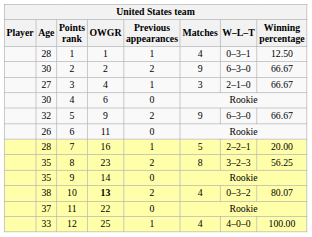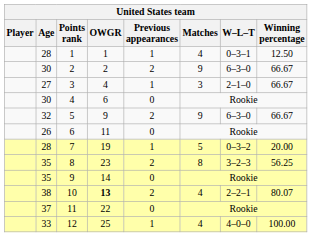 <table class="wikitable sortable" style="text-align:center">
 <tr>
 <th colspan=8>United States team</th>
 </tr>
 <tr>
 <th>Player</th>
 <th>Age</th>
 <th data-sort-type="number">Points<br>rank</th>
 <th data-sort-type="number">OWGR</th>
 <th data-sort-type="number">Previous<br>appearances</th>
 <th data-sort-type="number">Matches</th>
 <th data-sort-type="number">W–L–T</th>
 <th data-sort-type="number">Winning<br>percentage</th>
 </tr>
 <tr>
 <td align=left></td>
 <td>28</td>
 <td>1</td>
 <td>1</td>
 <td>1</td>
 <td>4</td>
 <td>0–3–1</td>
 <td>12.50</td>
 </tr>
 <tr>
 <td align=left></td>
 <td>30</td>
 <td>2</td>
 <td>2</td>
 <td>2</td>
 <td>9</td>
 <td>6–3–0</td>
 <td>66.67</td>
 </tr>
 <tr>
 <td align=left></td>
 <td>27</td>
 <td>3</td>
 <td>4</td>
 <td>1</td>
 <td>3</td>
 <td>2–1–0</td>
 <td>66.67</td>
 </tr>
 <tr>
 <td align=left></td>
 <td>30</td>
 <td>4</td>
 <td>6</td>
 <td>0</td>
 <td colspan=3>Rookie</td>
 </tr>
 <tr>
 <td align=left></td>
 <td>32</td>
 <td>5</td>
 <td>9</td>
 <td>2</td>
 <td>9</td>
 <td>6–3–0</td>
 <td>66.67</td>
 </tr>
 <tr>
 <td align=left></td>
 <td>26</td>
 <td>6</td>
 <td>11</td>
 <td>0</td>
 <td colspan=3>Rookie</td>
 </tr>
 <tr style="background:#ffa;">
 <td align=left></td>
 <td>28</td>
 <td>7</td>
-<td>16</td>
+<td>19</td>
 <td>1</td>
 <td>5</td>
-<td>2–2–1</td>
+<td>0–3–2</td>
 <td>20.00</td>
 </tr>
 <tr style="background:#ffa;">
 <td align=left></td>
 <td>35</td>
 <td>8</td>
 <td>23</td>
 <td>2</td>
 <td>8</td>
 <td>3–2–3</td>
 <td>56.25</td>
 </tr>
 <tr style="background:#ffa;">
 <td align=left></td>
 <td>35</td>
 <td>9</td>
 <td>14</td>
 <td>0</td>
 <td colspan=3>Rookie</td>
 </tr>
 <tr style="background:#ffa;">
 <td align=left></td>
 <td>38</td>
 <td>10</td>
 <td><strong>13</strong></td>
 <td>2</td>
 <td>4</td>
-<td>0–3–2</td>
+<td>2–2–1</td>
 <td>80.07</td>
 </tr>
 <tr style="background:#ffa;">
 <td align=left></td>
 <td>37</td>
 <td>11</td>
 <td>22</td>
 <td>0</td>
 <td colspan=3>Rookie</td>
 </tr>
 <tr style="background:#ffa;">
 <td align=left></td>
 <td>33</td>
 <td>12</td>
 <td>25</td>
 <td>1</td>
 <td>4</td>
 <td>4–0–0</td>
 <td>100.00</td>
 </tr>
 </table>
